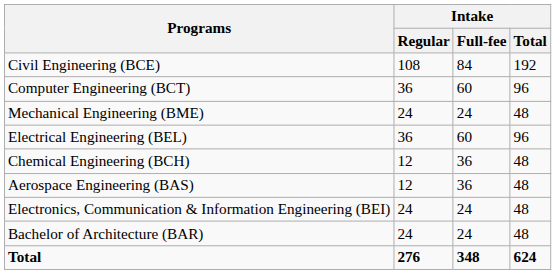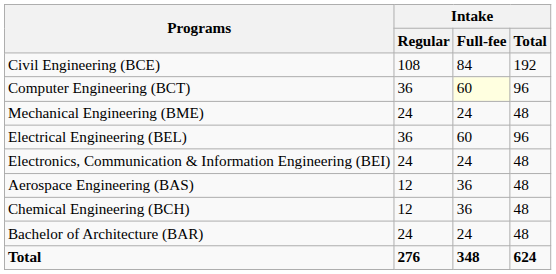 <table class="wikitable sortable">
 <tr>
 <th rowspan="2">Programs</th>
 <th colspan="3">Intake</th>
 </tr>
 <tr>
 <th>Regular</th>
 <th>Full-fee</th>
 <th>Total</th>
 </tr>
 <tr>
 <td>Civil Engineering (BCE)</td>
 <td>108</td>
 <td>84</td>
 <td>192</td>
 </tr>
 <tr>
 <td>Computer Engineering (BCT)</td>
 <td>36</td>
-<td>60</td>
+<td style="background: lightyellow;">60</td>
 <td>96</td>
 </tr>
 <tr>
 <td>Mechanical Engineering (BME)</td>
 <td>24</td>
 <td>24</td>
 <td>48</td>
 </tr>
 <tr>
 <td>Electrical Engineering (BEL)</td>
 <td>36</td>
 <td>60</td>
 <td>96</td>
 </tr>
 <tr>
-<td>Chemical Engineering (BCH)</td>
-<td>12</td>
-<td>36</td>
+<td>Electronics, Communication & Information Engineering (BEI)</td>
+<td>24</td>
+<td>24</td>
 <td>48</td>
 </tr>
 <tr>
 <td>Aerospace Engineering (BAS)</td>
 <td>12</td>
 <td>36</td>
 <td>48</td>
 </tr>
 <tr>
-<td>Electronics, Communication & Information Engineering (BEI)</td>
-<td>24</td>
-<td>24</td>
+<td>Chemical Engineering (BCH)</td>
+<td>12</td>
+<td>36</td>
 <td>48</td>
 </tr>
 <tr>
 <td>Bachelor of Architecture (BAR)</td>
 <td>24</td>
 <td>24</td>
 <td>48</td>
 </tr>
 <tr>
 <td><strong>Total</strong></td>
 <td><strong>276</strong></td>
 <td><strong>348</strong></td>
 <td><strong>624</strong></td>
 </tr>
 </table>
